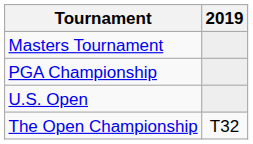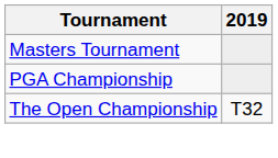 <table class="wikitable" style="font-size:95%;text-align:center;">
 <tr>
 <th>Tournament</th>
 <th>2019</th>
 </tr>
 <tr>
 <td align=left><a href='#'>Masters Tournament</a></td>
 <td style="background:#eeeeee;"></td>
 </tr>
 <tr>
 <td align=left><a href='#'>PGA Championship</a></td>
 <td style="background:#eeeeee;"></td>
 </tr>
 <tr>
-<td align=left><a href='#'>U.S. Open</a></td>
-<td style="background:#eeeeee;"></td>
-</tr>
-<tr>
 <td align=left><a href='#'>The Open Championship</a></td>
 <td>T32</td>
 </tr>
 </table>
